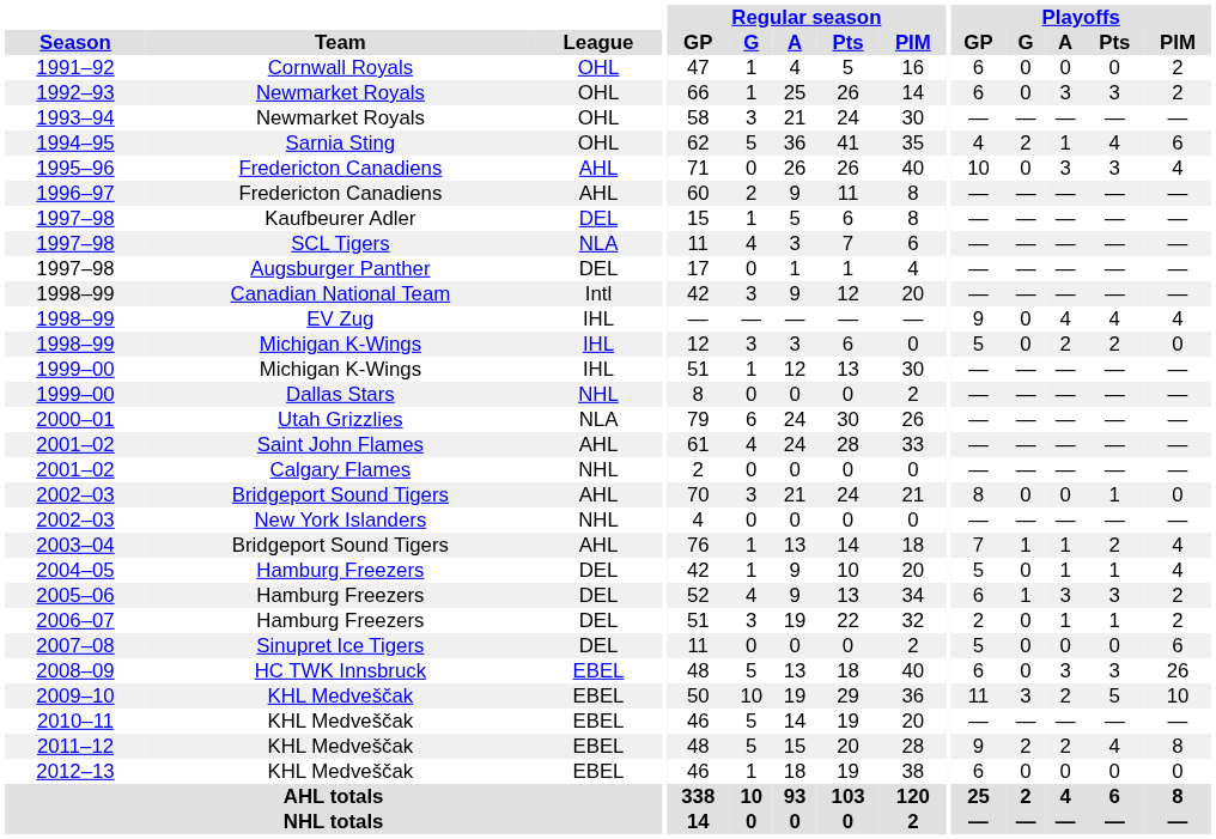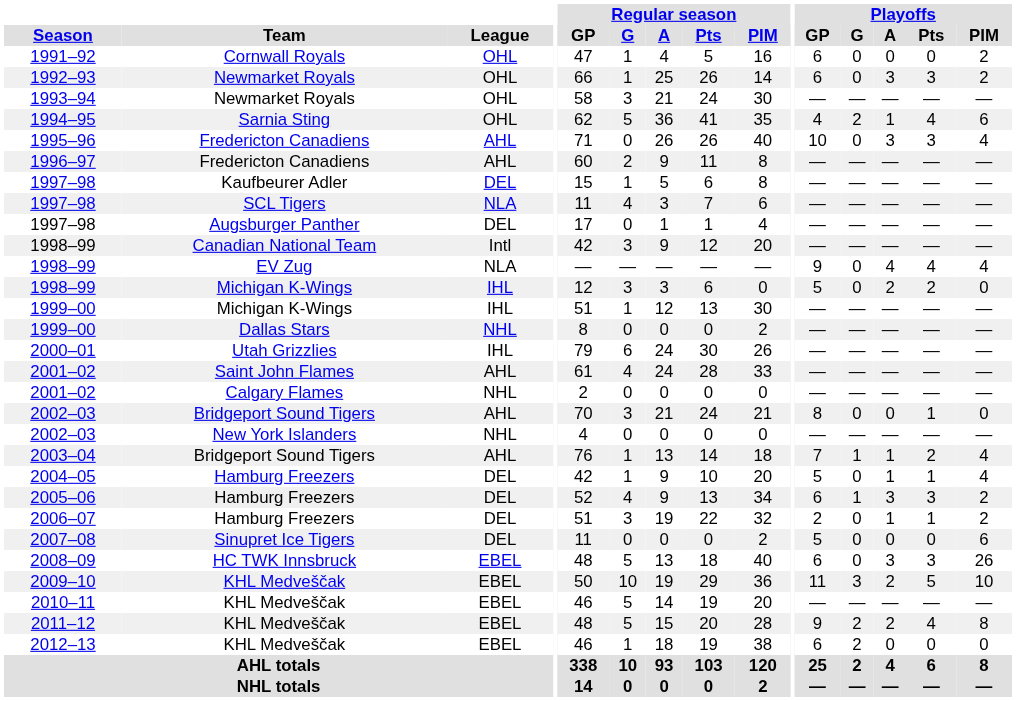 <table border="0" cellpadding="1" cellspacing="0" style="text-align:center; width:60em">
 <tr bgcolor="#e0e0e0">
 <th colspan="3" bgcolor="#ffffff"></th>
 <th rowspan="100" bgcolor="#ffffff"></th>
 <th colspan="5"><a href='#'>Regular season</a></th>
 <th rowspan="100" bgcolor="#ffffff"></th>
 <th colspan="5"><a href='#'>Playoffs</a></th>
 </tr>
 <tr bgcolor="#e0e0e0">
 <th><a href='#'>Season</a></th>
 <th>Team</th>
 <th>League</th>
 <th>GP</th>
 <th><a href='#'>G</a></th>
 <th><a href='#'>A</a></th>
 <th><a href='#'>Pts</a></th>
 <th><a href='#'>PIM</a></th>
 <th>GP</th>
 <th>G</th>
 <th>A</th>
 <th>Pts</th>
 <th>PIM</th>
 </tr>
 <tr>
 <td><a href='#'>1991–92</a></td>
 <td><a href='#'>Cornwall Royals</a></td>
 <td><a href='#'>OHL</a></td>
 <td>47</td>
 <td>1</td>
 <td>4</td>
 <td>5</td>
 <td>16</td>
 <td>6</td>
 <td>0</td>
 <td>0</td>
 <td>0</td>
 <td>2</td>
 </tr>
 <tr bgcolor="#f0f0f0">
 <td><a href='#'>1992–93</a></td>
 <td><a href='#'>Newmarket Royals</a></td>
 <td>OHL</td>
 <td>66</td>
 <td>1</td>
 <td>25</td>
 <td>26</td>
 <td>14</td>
 <td>6</td>
 <td>0</td>
 <td>3</td>
 <td>3</td>
 <td>2</td>
 </tr>
 <tr>
 <td><a href='#'>1993–94</a></td>
 <td>Newmarket Royals</td>
 <td>OHL</td>
 <td>58</td>
 <td>3</td>
 <td>21</td>
 <td>24</td>
 <td>30</td>
 <td>—</td>
 <td>—</td>
 <td>—</td>
 <td>—</td>
 <td>—</td>
 </tr>
 <tr bgcolor="#f0f0f0">
 <td><a href='#'>1994–95</a></td>
 <td><a href='#'>Sarnia Sting</a></td>
 <td>OHL</td>
 <td>62</td>
 <td>5</td>
 <td>36</td>
 <td>41</td>
 <td>35</td>
 <td>4</td>
 <td>2</td>
 <td>1</td>
 <td>4</td>
 <td>6</td>
 </tr>
 <tr>
 <td><a href='#'>1995–96</a></td>
 <td><a href='#'>Fredericton Canadiens</a></td>
 <td><a href='#'>AHL</a></td>
 <td>71</td>
 <td>0</td>
 <td>26</td>
 <td>26</td>
 <td>40</td>
 <td>10</td>
 <td>0</td>
 <td>3</td>
 <td>3</td>
 <td>4</td>
 </tr>
 <tr bgcolor="#f0f0f0">
 <td><a href='#'>1996–97</a></td>
 <td>Fredericton Canadiens</td>
 <td>AHL</td>
 <td>60</td>
 <td>2</td>
 <td>9</td>
 <td>11</td>
 <td>8</td>
 <td>—</td>
 <td>—</td>
 <td>—</td>
 <td>—</td>
 <td>—</td>
 </tr>
 <tr>
 <td><a href='#'>1997–98</a></td>
 <td>Kaufbeurer Adler</td>
 <td><a href='#'>DEL</a></td>
 <td>15</td>
 <td>1</td>
 <td>5</td>
 <td>6</td>
 <td>8</td>
 <td>—</td>
 <td>—</td>
 <td>—</td>
 <td>—</td>
 <td>—</td>
 </tr>
 <tr bgcolor="#f0f0f0">
 <td><a href='#'>1997–98</a></td>
 <td><a href='#'>SCL Tigers</a></td>
 <td><a href='#'>NLA</a></td>
 <td>11</td>
 <td>4</td>
 <td>3</td>
 <td>7</td>
 <td>6</td>
 <td>—</td>
 <td>—</td>
 <td>—</td>
 <td>—</td>
 <td>—</td>
 </tr>
 <tr>
 <td>1997–98</td>
 <td><a href='#'>Augsburger Panther</a></td>
 <td>DEL</td>
 <td>17</td>
 <td>0</td>
 <td>1</td>
 <td>1</td>
 <td>4</td>
 <td>—</td>
 <td>—</td>
 <td>—</td>
 <td>—</td>
 <td>—</td>
 </tr>
 <tr bgcolor="#f0f0f0">
 <td>1998–99</td>
 <td><a href='#'>Canadian National Team</a></td>
 <td>Intl</td>
 <td>42</td>
 <td>3</td>
 <td>9</td>
 <td>12</td>
 <td>20</td>
 <td>—</td>
 <td>—</td>
 <td>—</td>
 <td>—</td>
 <td>—</td>
 </tr>
 <tr>
 <td><a href='#'>1998–99</a></td>
 <td><a href='#'>EV Zug</a></td>
-<td>IHL</td>
+<td>NLA</td>
 <td>—</td>
 <td>—</td>
 <td>—</td>
 <td>—</td>
 <td>—</td>
 <td>9</td>
 <td>0</td>
 <td>4</td>
 <td>4</td>
 <td>4</td>
 </tr>
 <tr bgcolor="#f0f0f0">
 <td><a href='#'>1998–99</a></td>
 <td><a href='#'>Michigan K-Wings</a></td>
 <td><a href='#'>IHL</a></td>
 <td>12</td>
 <td>3</td>
 <td>3</td>
 <td>6</td>
 <td>0</td>
 <td>5</td>
 <td>0</td>
 <td>2</td>
 <td>2</td>
 <td>0</td>
 </tr>
 <tr>
 <td><a href='#'>1999–00</a></td>
 <td>Michigan K-Wings</td>
 <td>IHL</td>
 <td>51</td>
 <td>1</td>
 <td>12</td>
 <td>13</td>
 <td>30</td>
 <td>—</td>
 <td>—</td>
 <td>—</td>
 <td>—</td>
 <td>—</td>
 </tr>
 <tr bgcolor="#f0f0f0">
 <td><a href='#'>1999–00</a></td>
 <td><a href='#'>Dallas Stars</a></td>
 <td><a href='#'>NHL</a></td>
 <td>8</td>
 <td>0</td>
 <td>0</td>
 <td>0</td>
 <td>2</td>
 <td>—</td>
 <td>—</td>
 <td>—</td>
 <td>—</td>
 <td>—</td>
 </tr>
 <tr>
 <td><a href='#'>2000–01</a></td>
 <td><a href='#'>Utah Grizzlies</a></td>
-<td>NLA</td>
+<td>IHL</td>
 <td>79</td>
 <td>6</td>
 <td>24</td>
 <td>30</td>
 <td>26</td>
 <td>—</td>
 <td>—</td>
 <td>—</td>
 <td>—</td>
 <td>—</td>
 </tr>
 <tr bgcolor="#f0f0f0">
 <td><a href='#'>2001–02</a></td>
 <td><a href='#'>Saint John Flames</a></td>
 <td>AHL</td>
 <td>61</td>
 <td>4</td>
 <td>24</td>
 <td>28</td>
 <td>33</td>
 <td>—</td>
 <td>—</td>
 <td>—</td>
 <td>—</td>
 <td>—</td>
 </tr>
 <tr>
 <td><a href='#'>2001–02</a></td>
 <td><a href='#'>Calgary Flames</a></td>
 <td>NHL</td>
 <td>2</td>
 <td>0</td>
 <td>0</td>
 <td>0</td>
 <td>0</td>
 <td>—</td>
 <td>—</td>
 <td>—</td>
 <td>—</td>
 <td>—</td>
 </tr>
 <tr bgcolor="#f0f0f0">
 <td><a href='#'>2002–03</a></td>
 <td><a href='#'>Bridgeport Sound Tigers</a></td>
 <td>AHL</td>
 <td>70</td>
 <td>3</td>
 <td>21</td>
 <td>24</td>
 <td>21</td>
 <td>8</td>
 <td>0</td>
 <td>0</td>
 <td>1</td>
 <td>0</td>
 </tr>
 <tr>
 <td><a href='#'>2002–03</a></td>
 <td><a href='#'>New York Islanders</a></td>
 <td>NHL</td>
 <td>4</td>
 <td>0</td>
 <td>0</td>
 <td>0</td>
 <td>0</td>
 <td>—</td>
 <td>—</td>
 <td>—</td>
 <td>—</td>
 <td>—</td>
 </tr>
 <tr bgcolor="#f0f0f0">
 <td><a href='#'>2003–04</a></td>
 <td>Bridgeport Sound Tigers</td>
 <td>AHL</td>
 <td>76</td>
 <td>1</td>
 <td>13</td>
 <td>14</td>
 <td>18</td>
 <td>7</td>
 <td>1</td>
 <td>1</td>
 <td>2</td>
 <td>4</td>
 </tr>
 <tr>
 <td><a href='#'>2004–05</a></td>
 <td><a href='#'>Hamburg Freezers</a></td>
 <td>DEL</td>
 <td>42</td>
 <td>1</td>
 <td>9</td>
 <td>10</td>
 <td>20</td>
 <td>5</td>
 <td>0</td>
 <td>1</td>
 <td>1</td>
 <td>4</td>
 </tr>
 <tr bgcolor="#f0f0f0">
 <td><a href='#'>2005–06</a></td>
 <td>Hamburg Freezers</td>
 <td>DEL</td>
 <td>52</td>
 <td>4</td>
 <td>9</td>
 <td>13</td>
 <td>34</td>
 <td>6</td>
 <td>1</td>
 <td>3</td>
 <td>3</td>
 <td>2</td>
 </tr>
 <tr>
 <td><a href='#'>2006–07</a></td>
 <td>Hamburg Freezers</td>
 <td>DEL</td>
 <td>51</td>
 <td>3</td>
 <td>19</td>
 <td>22</td>
 <td>32</td>
 <td>2</td>
 <td>0</td>
 <td>1</td>
 <td>1</td>
 <td>2</td>
 </tr>
 <tr bgcolor="#f0f0f0">
 <td><a href='#'>2007–08</a></td>
 <td><a href='#'>Sinupret Ice Tigers</a></td>
 <td>DEL</td>
 <td>11</td>
 <td>0</td>
 <td>0</td>
 <td>0</td>
 <td>2</td>
 <td>5</td>
 <td>0</td>
 <td>0</td>
 <td>0</td>
 <td>6</td>
 </tr>
 <tr>
 <td><a href='#'>2008–09</a></td>
 <td><a href='#'>HC TWK Innsbruck</a></td>
 <td><a href='#'>EBEL</a></td>
 <td>48</td>
 <td>5</td>
 <td>13</td>
 <td>18</td>
 <td>40</td>
 <td>6</td>
 <td>0</td>
 <td>3</td>
 <td>3</td>
 <td>26</td>
 </tr>
 <tr bgcolor="#f0f0f0">
 <td><a href='#'>2009–10</a></td>
 <td><a href='#'>KHL Medveščak</a></td>
 <td>EBEL</td>
 <td>50</td>
 <td>10</td>
 <td>19</td>
 <td>29</td>
 <td>36</td>
 <td>11</td>
 <td>3</td>
 <td>2</td>
 <td>5</td>
 <td>10</td>
 </tr>
 <tr>
 <td><a href='#'>2010–11</a></td>
 <td>KHL Medveščak</td>
 <td>EBEL</td>
 <td>46</td>
 <td>5</td>
 <td>14</td>
 <td>19</td>
 <td>20</td>
 <td>—</td>
 <td>—</td>
 <td>—</td>
 <td>—</td>
 <td>—</td>
 </tr>
 <tr bgcolor="#f0f0f0">
 <td><a href='#'>2011–12</a></td>
 <td>KHL Medveščak</td>
 <td>EBEL</td>
 <td>48</td>
 <td>5</td>
 <td>15</td>
 <td>20</td>
 <td>28</td>
 <td>9</td>
 <td>2</td>
 <td>2</td>
 <td>4</td>
 <td>8</td>
 </tr>
 <tr>
 <td><a href='#'>2012–13</a></td>
 <td>KHL Medveščak</td>
 <td>EBEL</td>
 <td>46</td>
 <td>1</td>
 <td>18</td>
 <td>19</td>
 <td>38</td>
 <td>6</td>
-<td>0</td>
+<td>2</td>
 <td>0</td>
 <td>0</td>
 <td>0</td>
 </tr>
 <tr bgcolor="#e0e0e0">
 <th colspan="3">AHL totals</th>
 <th>338</th>
 <th>10</th>
 <th>93</th>
 <th>103</th>
 <th>120</th>
 <th>25</th>
 <th>2</th>
 <th>4</th>
 <th>6</th>
 <th>8</th>
 </tr>
 <tr bgcolor="#e0e0e0">
 <th colspan="3">NHL totals</th>
 <th>14</th>
 <th>0</th>
 <th>0</th>
 <th>0</th>
 <th>2</th>
 <th>—</th>
 <th>—</th>
 <th>—</th>
 <th>—</th>
 <th>—</th>
 </tr>
 </table>
